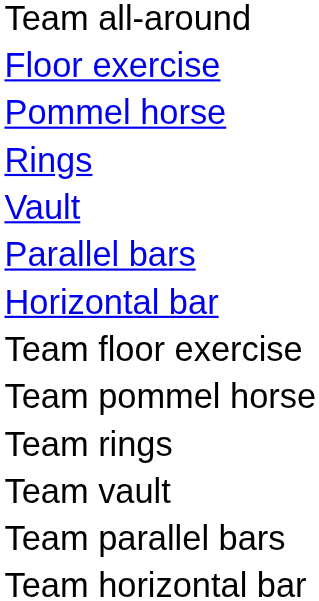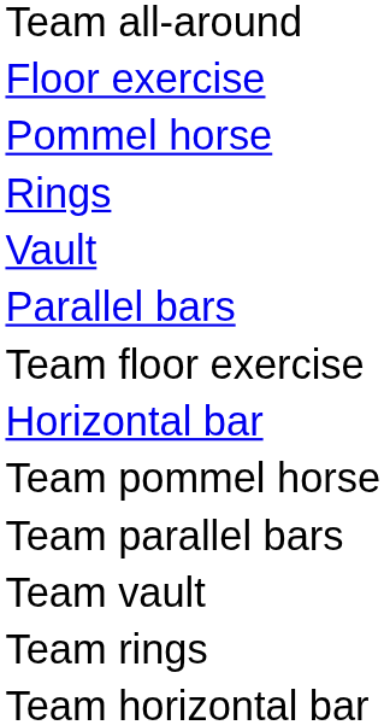 <table>
 <tr>
 <td><br></td>
 <td></td>
 <td></td>
 <td></td>
 </tr>
 <tr>
 <td>Team all-around<br></td>
 <td><br></td>
 <td><br></td>
 <td><br></td>
 </tr>
 <tr>
 <td><a href='#'>Floor exercise</a><br></td>
 <td></td>
 <td></td>
 <td></td>
 </tr>
 <tr>
 <td><a href='#'>Pommel horse</a><br></td>
 <td></td>
 <td></td>
 <td></td>
 </tr>
 <tr>
 <td><a href='#'>Rings</a><br></td>
 <td></td>
 <td></td>
 <td></td>
 </tr>
 <tr>
 <td><a href='#'>Vault</a><br></td>
 <td></td>
 <td></td>
 <td></td>
 </tr>
 <tr>
 <td><a href='#'>Parallel bars</a><br></td>
 <td></td>
 <td></td>
 <td></td>
 </tr>
 <tr>
+<td>Team floor exercise<br></td>
+<td><br></td>
+<td><br></td>
+<td><br></td>
+</tr>
+<tr>
 <td><a href='#'>Horizontal bar</a><br></td>
 <td></td>
 <td></td>
 <td></td>
 </tr>
 <tr>
-<td>Team floor exercise<br></td>
+<td>Team pommel horse<br></td>
 <td><br></td>
 <td><br></td>
 <td><br></td>
 </tr>
 <tr>
-<td>Team pommel horse<br></td>
+<td>Team parallel bars<br></td>
+<td><br></td>
+<td><br></td>
+<td><br></td>
+</tr>
+<tr>
+<td>Team vault<br></td>
 <td><br></td>
 <td><br></td>
 <td><br></td>
 </tr>
 <tr>
 <td>Team rings<br></td>
 <td><br></td>
 <td><br></td>
 <td><br></td>
 </tr>
 <tr>
-<td>Team vault<br></td>
-<td><br></td>
-<td><br></td>
-<td><br></td>
-</tr>
-<tr>
-<td>Team parallel bars<br></td>
-<td><br></td>
-<td><br></td>
-<td><br></td>
-</tr>
-<tr>
 <td>Team horizontal bar<br></td>
 <td><br></td>
 <td><br></td>
 <td><br></td>
 </tr>
 </table>
